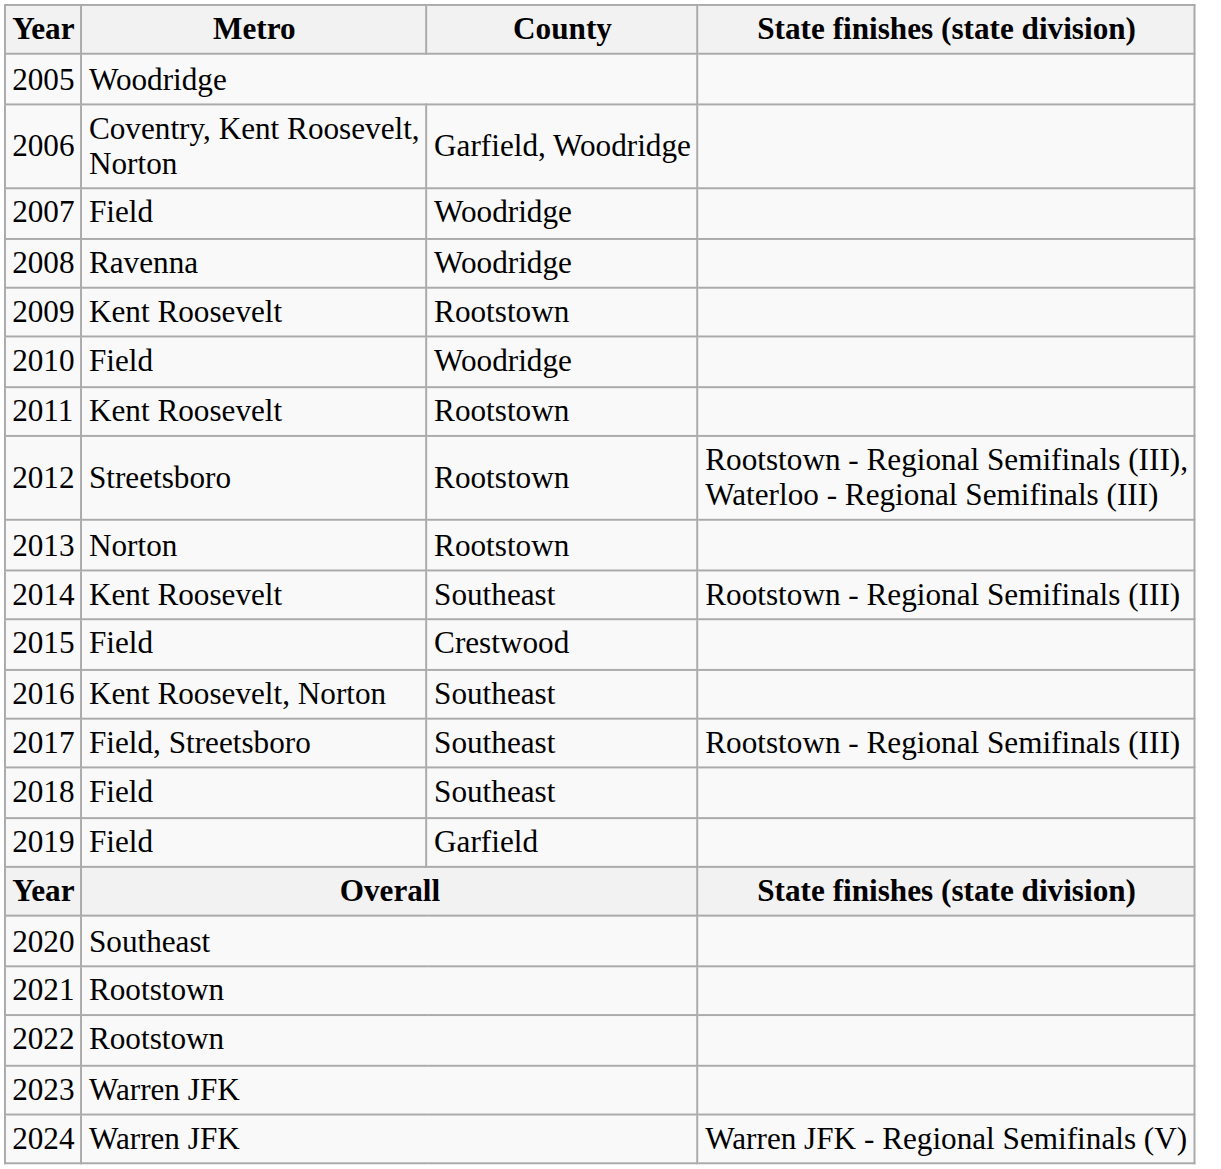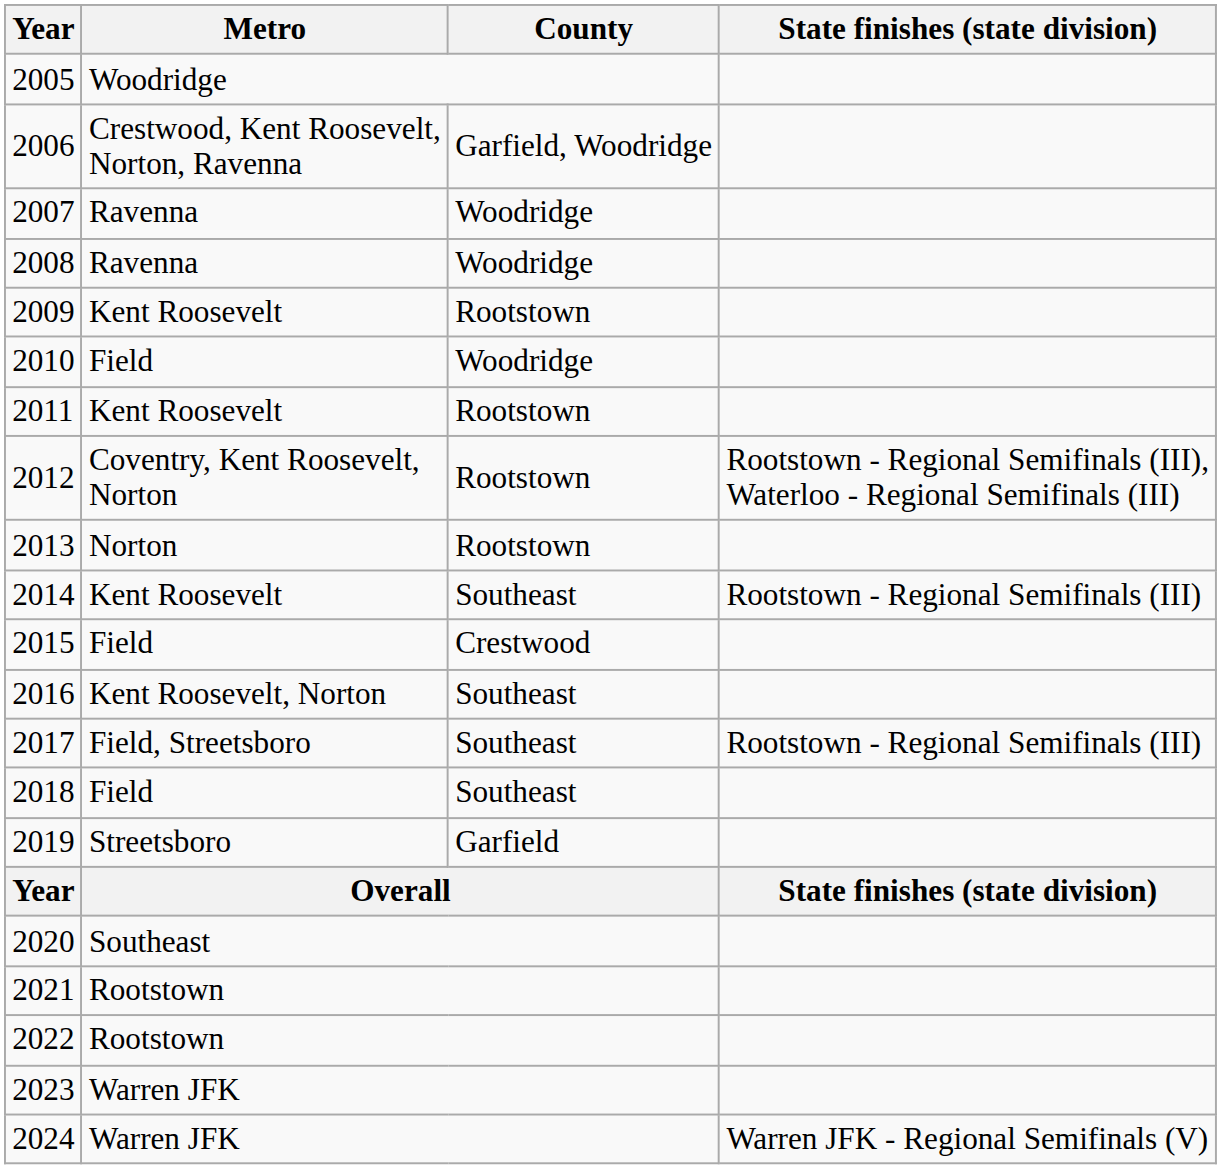 <table class="wikitable">
 <tr>
 <th>Year</th>
 <th>Metro</th>
 <th>County</th>
 <th>State finishes (state division)</th>
 </tr>
 <tr>
 <td>2005</td>
 <td colspan="2">Woodridge</td>
 <td></td>
 </tr>
 <tr>
 <td>2006</td>
-<td>Coventry, Kent Roosevelt,<br>Norton</td>
+<td>Crestwood, Kent Roosevelt,<br>Norton, Ravenna</td>
 <td>Garfield, Woodridge</td>
 <td></td>
 </tr>
 <tr>
 <td>2007</td>
-<td>Field</td>
+<td>Ravenna</td>
 <td>Woodridge</td>
 <td></td>
 </tr>
 <tr>
 <td>2008</td>
 <td>Ravenna</td>
 <td>Woodridge</td>
 <td></td>
 </tr>
 <tr>
 <td>2009</td>
 <td>Kent Roosevelt</td>
 <td>Rootstown</td>
 <td></td>
 </tr>
 <tr>
 <td>2010</td>
 <td>Field</td>
 <td>Woodridge</td>
 <td></td>
 </tr>
 <tr>
 <td>2011</td>
 <td>Kent Roosevelt</td>
 <td>Rootstown</td>
 <td></td>
 </tr>
 <tr>
 <td>2012</td>
-<td>Streetsboro</td>
+<td>Coventry, Kent Roosevelt,<br>Norton</td>
 <td>Rootstown</td>
 <td>Rootstown - Regional Semifinals (III),<br>Waterloo - Regional Semifinals (III)</td>
 </tr>
 <tr>
 <td>2013</td>
 <td>Norton</td>
 <td>Rootstown</td>
 <td></td>
 </tr>
 <tr>
 <td>2014</td>
 <td>Kent Roosevelt</td>
 <td>Southeast</td>
 <td>Rootstown - Regional Semifinals (III)</td>
 </tr>
 <tr>
 <td>2015</td>
 <td>Field</td>
 <td>Crestwood</td>
 <td></td>
 </tr>
 <tr>
 <td>2016</td>
 <td>Kent Roosevelt, Norton</td>
 <td>Southeast</td>
 <td></td>
 </tr>
 <tr>
 <td>2017</td>
 <td>Field, Streetsboro</td>
 <td>Southeast</td>
 <td>Rootstown - Regional Semifinals (III)</td>
 </tr>
 <tr>
 <td>2018</td>
 <td>Field</td>
 <td>Southeast</td>
 <td></td>
 </tr>
 <tr>
 <td>2019</td>
-<td>Field</td>
+<td>Streetsboro</td>
 <td>Garfield</td>
 </tr>
 <tr>
 <th>Year</th>
 <th colspan=2>Overall</th>
 <th>State finishes (state division)</th>
 </tr>
 <tr>
 <td>2020</td>
 <td colspan="2">Southeast</td>
 <td></td>
 </tr>
 <tr>
 <td>2021</td>
 <td colspan="2">Rootstown</td>
 <td></td>
 </tr>
 <tr>
 <td>2022</td>
 <td colspan="2">Rootstown</td>
 <td></td>
 </tr>
 <tr>
 <td>2023</td>
 <td colspan="2">Warren JFK</td>
 <td></td>
 </tr>
 <tr>
 <td>2024</td>
 <td colspan="2">Warren JFK</td>
 <td>Warren JFK - Regional Semifinals (V)</td>
 </tr>
 </table>
